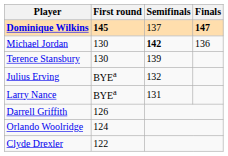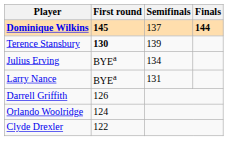 <table class="wikitable">
 <tr>
 <th>Player</th>
 <th>First round</th>
 <th>Semifinals</th>
 <th>Finals</th>
 </tr>
 <tr style="background: #ffdead;">
 <td><strong><a href='#'>Dominique Wilkins</a></strong> </td>
 <td><strong>145</strong> </td>
 <td>137 </td>
-<td><strong>147</strong> </td>
-</tr>
-<tr>
-<td><a href='#'>Michael Jordan</a> </td>
-<td>130 </td>
-<td><strong>142</strong> </td>
-<td>136 </td>
+<td><strong>144</strong> </td>
 </tr>
 <tr>
 <td><a href='#'>Terence Stansbury</a> </td>
-<td>130 </td>
+<td><strong>130 </strong></td>
 <td>139 </td>
 <td></td>
 </tr>
 <tr>
 <td><a href='#'>Julius Erving</a> </td>
 <td>BYE<sup>a</sup></td>
-<td>132 </td>
+<td>134 </td>
 <td></td>
 </tr>
 <tr>
 <td><a href='#'>Larry Nance</a> </td>
 <td>BYE<sup>a</sup></td>
 <td>131 </td>
 <td></td>
 </tr>
 <tr>
 <td><a href='#'>Darrell Griffith</a> </td>
 <td>126 </td>
 <td colspan=2></td>
 </tr>
 <tr>
 <td><a href='#'>Orlando Woolridge</a> </td>
 <td>124 </td>
 <td colspan=2></td>
 </tr>
 <tr>
 <td><a href='#'>Clyde Drexler</a> </td>
 <td>122 </td>
 <td colspan=2></td>
 </tr>
 </table>
